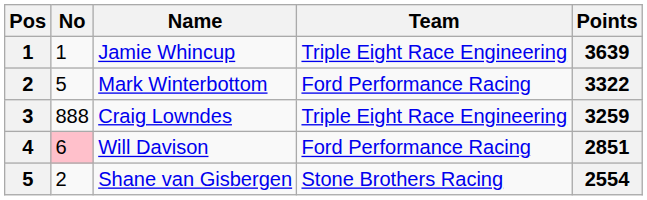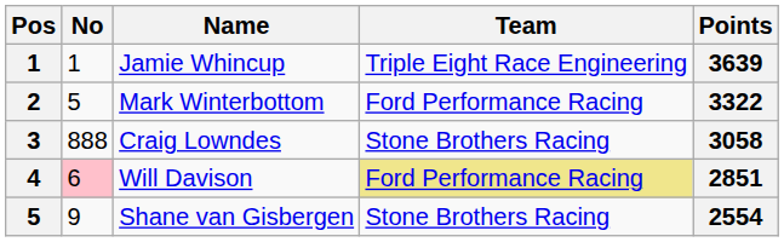 <table class="wikitable" style="font-size: 95%;">
 <tr>
 <th>Pos</th>
 <th>No</th>
 <th>Name</th>
 <th>Team</th>
 <th>Points</th>
 </tr>
 <tr>
 <th>1</th>
 <td>1</td>
 <td><a href='#'>Jamie Whincup</a></td>
 <td><a href='#'>Triple Eight Race Engineering</a></td>
 <th>3639</th>
 </tr>
 <tr>
 <th>2</th>
 <td>5</td>
 <td><a href='#'>Mark Winterbottom</a></td>
 <td><a href='#'>Ford Performance Racing</a></td>
 <th>3322</th>
 </tr>
 <tr>
 <th>3</th>
 <td>888</td>
 <td><a href='#'>Craig Lowndes</a></td>
-<td><a href='#'>Triple Eight Race Engineering</a></td>
-<th>3259</th>
+<td><a href='#'>Stone Brothers Racing</a></td>
+<th>3058</th>
 </tr>
 <tr>
 <th>4</th>
 <td style="background: pink;">6</td>
 <td><a href='#'>Will Davison</a></td>
-<td><a href='#'>Ford Performance Racing</a></td>
+<td style="background: khaki;"><a href='#'>Ford Performance Racing</a></td>
 <th>2851</th>
 </tr>
 <tr>
 <th>5</th>
-<td>2</td>
+<td>9</td>
 <td><a href='#'>Shane van Gisbergen</a></td>
 <td><a href='#'>Stone Brothers Racing</a></td>
 <th>2554</th>
 </tr>
 </table>
